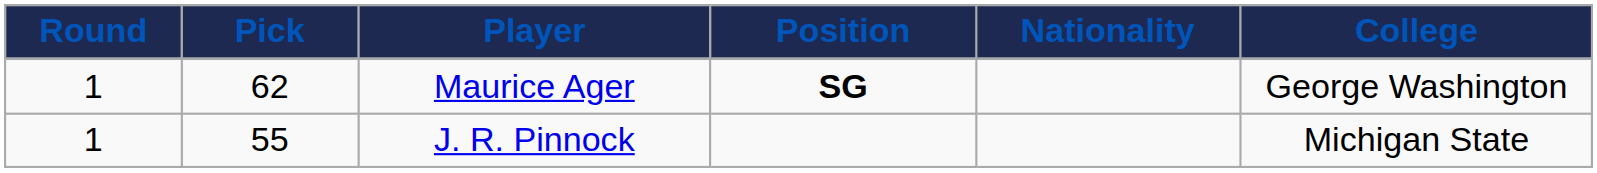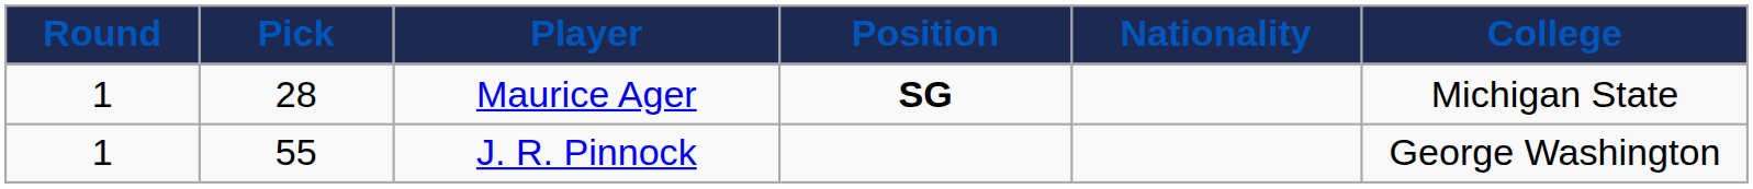 <table class="wikitable sortable sortable">
 <tr>
 <th style="background:#1D2951; color:#0055BA; width:10%;">Round</th>
 <th style="background:#1D2951; color:#0055BA; width:10%;">Pick</th>
 <th style="background:#1D2951; color:#0055BA; width:20%;">Player</th>
 <th style="background:#1D2951; color:#0055BA; width:15%;">Position</th>
 <th style="background:#1D2951; color:#0055BA; width:15%;">Nationality</th>
 <th style="background:#1D2951; color:#0055BA; width:20%;">College</th>
 </tr>
 <tr style="text-align: center">
 <td>1</td>
-<td>62</td>
+<td>28</td>
 <td><a href='#'>Maurice Ager</a></td>
 <td><strong>SG</strong></td>
 <td></td>
-<td>George Washington</td>
+<td>Michigan State</td>
 </tr>
 <tr style="text-align: center">
 <td>1</td>
 <td>55</td>
 <td><a href='#'>J. R. Pinnock</a></td>
 <td></td>
 <td></td>
-<td>Michigan State</td>
+<td>George Washington</td>
 </tr>
 </table>
